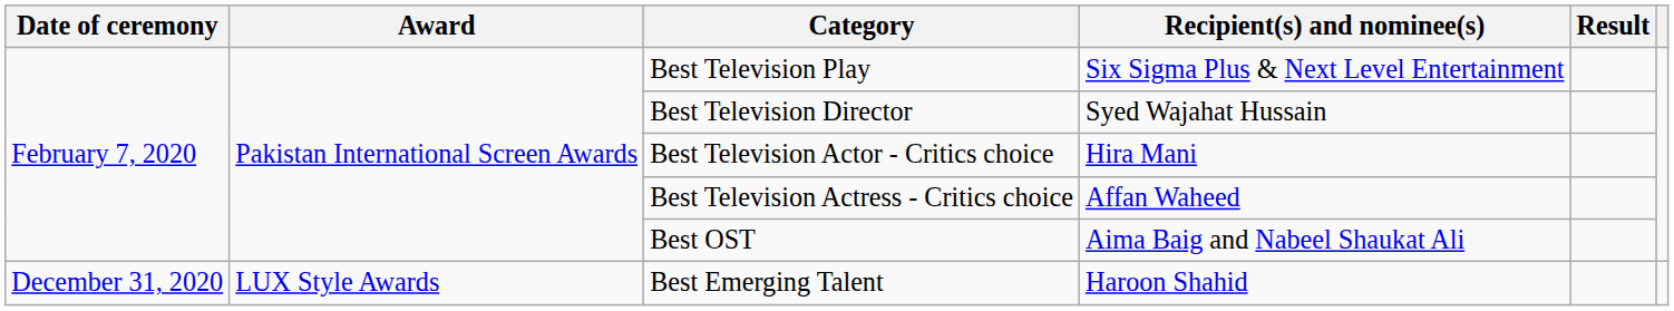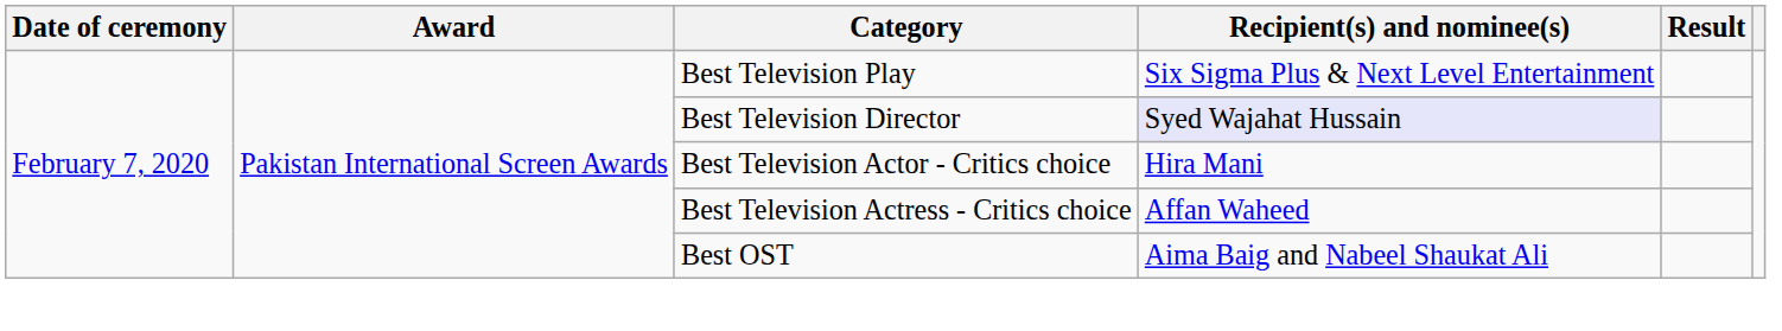 <table class="wikitable sortable">
 <tr>
 <th>Date of ceremony</th>
 <th>Award</th>
 <th>Category</th>
 <th>Recipient(s) and nominee(s)</th>
 <th scope="col" class="unsortable">Result</th>
 <th scope="col" class="unsortable"></th>
 </tr>
 <tr>
 <td rowspan=5><a href='#'>February 7, 2020</a></td>
 <td rowspan=5><a href='#'>Pakistan International Screen Awards</a></td>
 <td>Best Television Play</td>
 <td><a href='#'>Six Sigma Plus</a> & <a href='#'>Next Level Entertainment</a></td>
 <td></td>
 <td Rowspan="5"></td>
 </tr>
 <tr>
 <td>Best Television Director</td>
-<td>Syed Wajahat Hussain</td>
+<td style="background: lavender;">Syed Wajahat Hussain</td>
 <td></td>
 </tr>
 <tr>
 <td>Best Television Actor - Critics choice</td>
 <td><a href='#'>Hira Mani</a></td>
 <td></td>
 </tr>
 <tr>
 <td>Best Television Actress - Critics choice</td>
 <td><a href='#'>Affan Waheed</a></td>
 <td></td>
 </tr>
 <tr>
 <td>Best OST</td>
 <td><a href='#'>Aima Baig</a> and <a href='#'>Nabeel Shaukat Ali</a></td>
 <td></td>
 </tr>
-<tr>
-<td><a href='#'>December 31, 2020</a></td>
-<td><a href='#'>LUX Style Awards</a></td>
-<td>Best Emerging Talent</td>
-<td><a href='#'>Haroon Shahid</a></td>
-<td></td>
-<td></td>
-</tr>
 </table>
